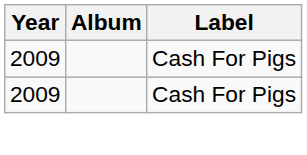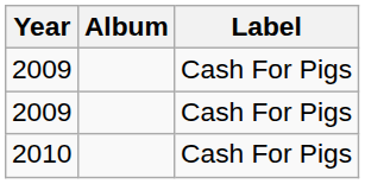 <table class="wikitable">
 <tr>
 <th>Year</th>
 <th>Album</th>
 <th>Label</th>
 </tr>
 <tr>
 <td>2009</td>
 <td></td>
 <td>Cash For Pigs</td>
 </tr>
 <tr>
 <td>2009</td>
 <td></td>
 <td>Cash For Pigs</td>
 </tr>
+<tr>
+<td>2010</td>
+<td></td>
+<td>Cash For Pigs</td>
+</tr>
 </table>
